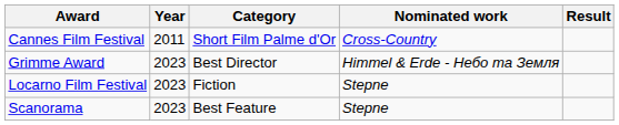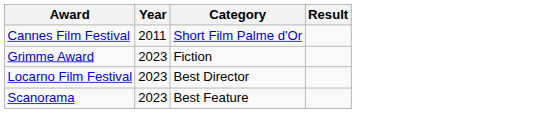 <table class="wikitable sortable">
 <tr>
 <th>Award</th>
 <th>Year</th>
 <th>Category</th>
-<th>Nominated work</th>
 <th>Result</th>
 </tr>
 <tr>
 <td><a href='#'>Cannes Film Festival</a></td>
 <td>2011</td>
 <td><a href='#'>Short Film Palme d'Or</a></td>
-<td><em><a href='#'>Cross-Country</a></em></td>
 <td></td>
 </tr>
 <tr>
 <td><a href='#'>Grimme Award</a></td>
 <td>2023</td>
-<td>Best Director</td>
-<td><em>Himmel & Erde - Небо та Земля</em></td>
+<td>Fiction</td>
 <td></td>
 </tr>
 <tr>
 <td><a href='#'>Locarno Film Festival</a></td>
 <td>2023</td>
-<td>Fiction</td>
-<td><em>Stepne</em></td>
+<td>Best Director</td>
 <td></td>
 </tr>
 <tr>
 <td><a href='#'>Scanorama</a></td>
 <td>2023</td>
 <td>Best Feature</td>
-<td><em>Stepne</em></td>
 <td></td>
 </tr>
 </table>
